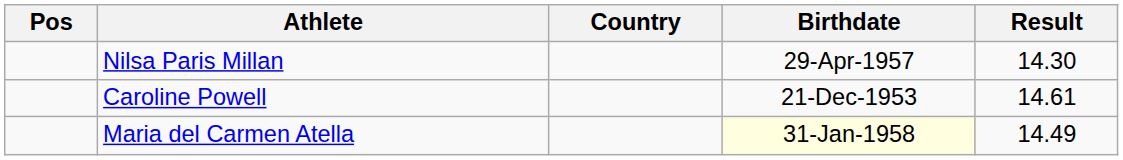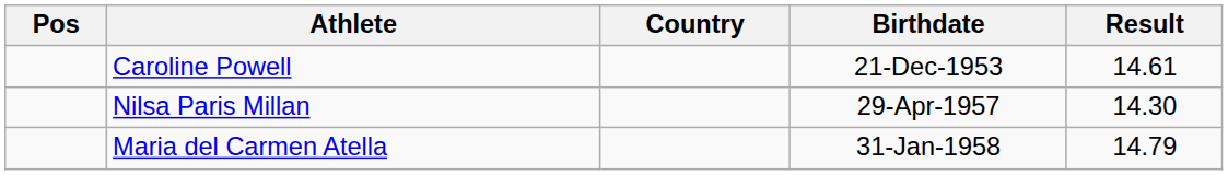 <table class="wikitable"  style="text-align:center; width:60%;">
 <tr>
 <th>Pos</th>
 <th>Athlete</th>
 <th>Country</th>
 <th>Birthdate</th>
 <th>Result</th>
 </tr>
 <tr>
 <td align=center></td>
+<td align=left><a href='#'>Caroline Powell</a></td>
+<td align=left></td>
+<td>21-Dec-1953</td>
+<td>14.61</td>
+</tr>
+<tr>
+<td align=center></td>
 <td align=left><a href='#'>Nilsa Paris Millan</a></td>
 <td align=left></td>
 <td>29-Apr-1957</td>
 <td>14.30</td>
 </tr>
 <tr>
 <td align=center></td>
-<td align=left><a href='#'>Caroline Powell</a></td>
-<td align=left></td>
-<td>21-Dec-1953</td>
-<td>14.61</td>
-</tr>
-<tr>
-<td align=center></td>
 <td align=left><a href='#'>Maria del Carmen Atella</a></td>
 <td align=left></td>
-<td style="background: lightyellow;">31-Jan-1958</td>
-<td>14.49</td>
+<td>31-Jan-1958</td>
+<td>14.79</td>
 </tr>
 </table>
